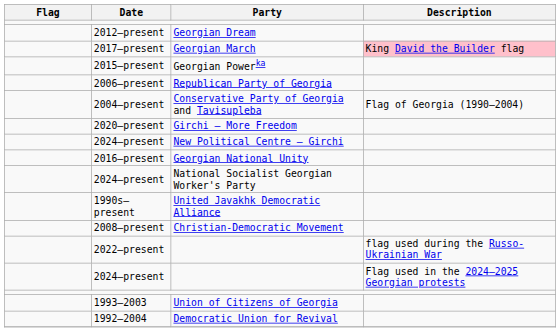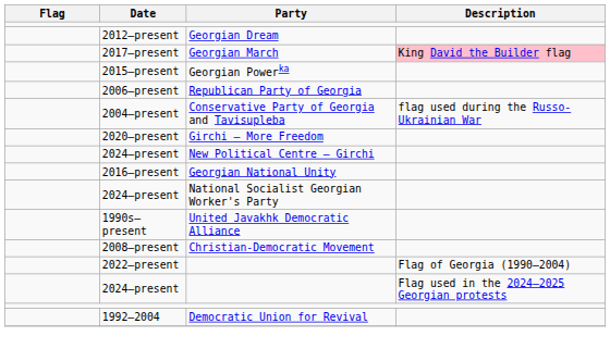 <table class="wikitable">
 <tr>
 <th width="110">Flag</th>
 <th width="100">Date</th>
 <th width="250">Party</th>
 <th width="250">Description</th>
 </tr>
 <tr>
 <td colspan="4"></td>
 </tr>
 <tr>
 <td></td>
 <td>2012–present</td>
 <td><a href='#'>Georgian Dream</a></td>
 <td></td>
 </tr>
 <tr>
 <td></td>
 <td>2017–present</td>
 <td><a href='#'>Georgian March</a></td>
 <td style="background: pink;">King <a href='#'>David the Builder</a> flag</td>
 </tr>
 <tr>
 <td></td>
 <td>2015–present</td>
 <td>Georgian Power<sup><a href='#'>ka</a></sup></td>
 <td></td>
 </tr>
 <tr>
 <td></td>
 <td>2006–present</td>
 <td><a href='#'>Republican Party of Georgia</a></td>
 <td></td>
 </tr>
 <tr>
 <td></td>
 <td>2004–present</td>
 <td><a href='#'>Conservative Party of Georgia</a> and <a href='#'>Tavisupleba</a></td>
-<td>Flag of Georgia (1990–2004)</td>
+<td>flag used during the <a href='#'>Russo-Ukrainian War</a></td>
 </tr>
 <tr>
 <td></td>
 <td>2020–present</td>
 <td><a href='#'>Girchi – More Freedom</a></td>
 <td></td>
 </tr>
 <tr>
 <td></td>
 <td>2024–present</td>
 <td><a href='#'>New Political Centre – Girchi</a></td>
 <td></td>
 </tr>
 <tr>
 <td></td>
 <td>2016–present</td>
 <td><a href='#'>Georgian National Unity</a></td>
 <td></td>
 </tr>
 <tr>
 <td></td>
 <td>2024–present</td>
 <td>National Socialist Georgian Worker's Party</td>
 <td></td>
 </tr>
 <tr>
 <td></td>
 <td>1990s–present</td>
 <td><a href='#'>United Javakhk Democratic Alliance</a></td>
 <td></td>
 </tr>
 <tr>
 <td></td>
 <td>2008–present</td>
 <td><a href='#'>Christian-Democratic Movement</a></td>
 <td></td>
 </tr>
 <tr>
 <td></td>
 <td>2022–present</td>
 <td></td>
-<td>flag used during the <a href='#'>Russo-Ukrainian War</a></td>
+<td>Flag of Georgia (1990–2004)</td>
 </tr>
 <tr>
 <td></td>
 <td>2024–present</td>
 <td></td>
 <td>Flag used in the <a href='#'>2024–2025 Georgian protests</a></td>
 </tr>
 <tr>
 <td colspan="4"></td>
 </tr>
 <tr>
 <td></td>
-<td>1993–2003</td>
-<td><a href='#'>Union of Citizens of Georgia</a></td>
-<td></td>
-</tr>
-<tr>
-<td></td>
 <td>1992–2004</td>
 <td><a href='#'>Democratic Union for Revival</a></td>
 <td></td>
 </tr>
 <tr>
 </tr>
 </table>
